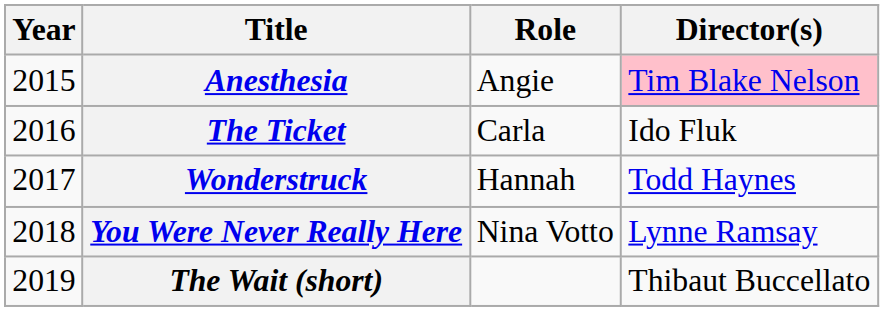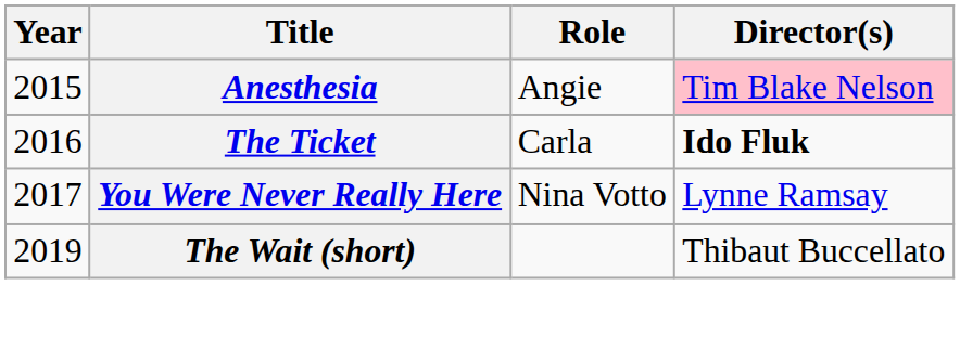 <table class="wikitable plainrowheaders">
 <tr>
 <th scope="col">Year</th>
 <th scope="col">Title</th>
 <th scope="col">Role</th>
 <th scope="col">Director(s)</th>
 </tr>
 <tr>
 <td>2015</td>
 <th scope="row"><em><a href='#'>Anesthesia</a></em></th>
 <td>Angie</td>
 <td style="background: pink;"><a href='#'>Tim Blake Nelson</a></td>
 </tr>
 <tr>
 <td>2016</td>
 <th scope="row"><em><a href='#'>The Ticket</a></em></th>
 <td>Carla</td>
-<td>Ido Fluk</td>
+<td><strong>Ido Fluk</strong></td>
 </tr>
 <tr>
 <td>2017</td>
-<th scope="row"><em><a href='#'>Wonderstruck</a></em></th>
-<td>Hannah</td>
-<td><a href='#'>Todd Haynes</a></td>
-</tr>
-<tr>
-<td>2018</td>
 <th scope="row"><em><a href='#'>You Were Never Really Here</a></em></th>
 <td>Nina Votto</td>
 <td><a href='#'>Lynne Ramsay</a></td>
 </tr>
 <tr>
 <td>2019</td>
 <th scope="row"><em>The Wait (short)</em></th>
 <td></td>
 <td>Thibaut Buccellato</td>
 </tr>
 </table>
